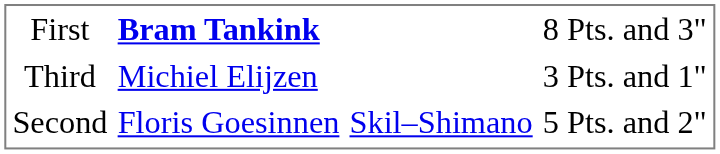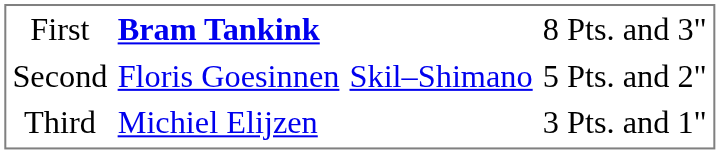 <table style="border-style:solid;border-width:1px;border-color:#808080;margin-left:15px" cellspacing="1" cellpadding="2">
 <tr ---- align="center">
 <td>First</td>
 <td align="left"><strong><a href='#'>Bram Tankink</a></strong> </td>
 <td></td>
 <td>8 Pts. and 3"</td>
 </tr>
 <tr ---- align="center">
+<td>Second</td>
+<td align="left"><a href='#'>Floris Goesinnen</a> </td>
+<td><a href='#'>Skil–Shimano</a></td>
+<td>5 Pts. and 2"</td>
+</tr>
+<tr ---- align="center">
 <td>Third</td>
 <td align="left"><a href='#'>Michiel Elijzen</a> </td>
 <td></td>
 <td>3 Pts. and 1"</td>
 </tr>
-<tr ---- align="center">
-<td>Second</td>
-<td align="left"><a href='#'>Floris Goesinnen</a> </td>
-<td><a href='#'>Skil–Shimano</a></td>
-<td>5 Pts. and 2"</td>
-</tr>
 </table>
